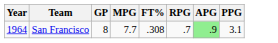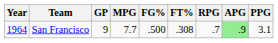 <table class="wikitable sortable" style="font-size:95%; text-align:right;">
 <tr>
 <th>Year</th>
 <th>Team</th>
 <th>GP</th>
 <th>MPG</th>
+<th>FG%</th>
 <th>FT%</th>
 <th>RPG</th>
 <th>APG</th>
 <th>PPG</th>
 </tr>
 <tr>
 <td style="text-align:left;"><a href='#'>1964</a></td>
 <td style="text-align:left;"><a href='#'>San Francisco</a></td>
-<td>8</td>
+<td>9</td>
 <td>7.7</td>
+<td>.500</td>
 <td>.308</td>
 <td>.7</td>
 <td style="background: lightgreen;">.9</td>
 <td>3.1</td>
 </tr>
 </table>
